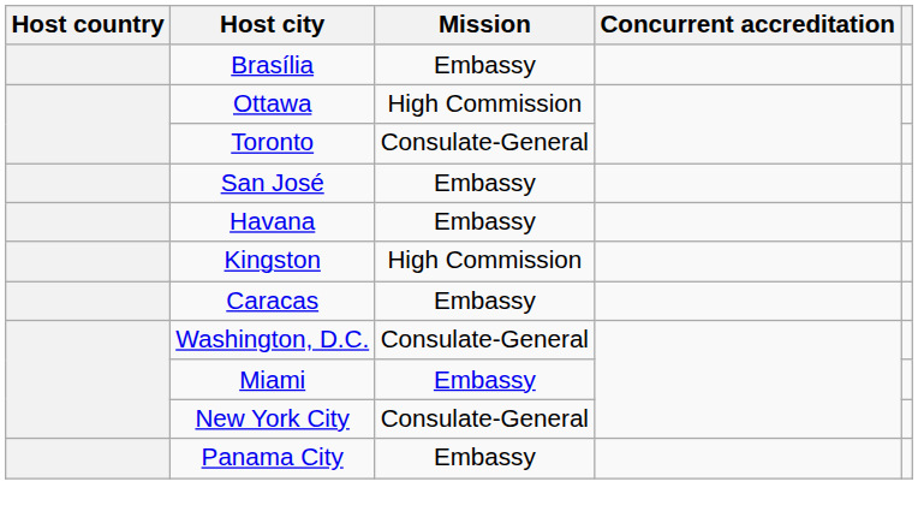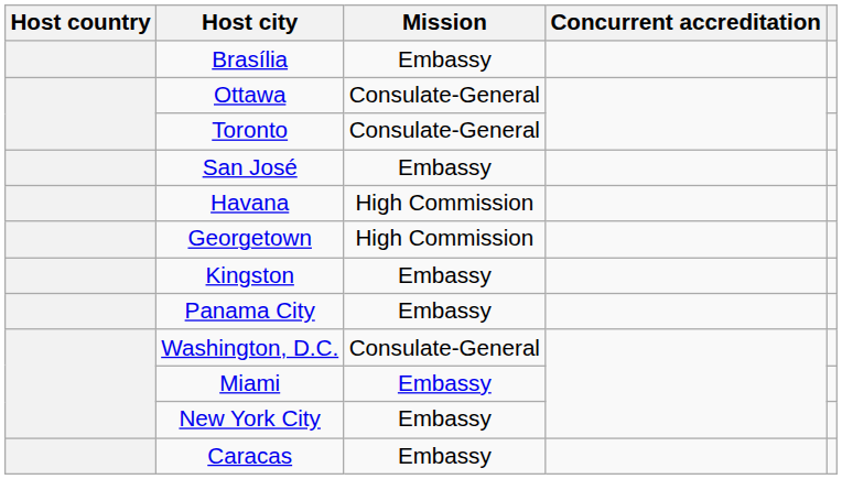 <table class="wikitable plainrowheaders" style="text-align:center;">
 <tr>
 <th scope="col">Host country</th>
 <th scope="col">Host city</th>
 <th scope="col">Mission</th>
 <th scope="col">Concurrent accreditation</th>
 <th scope="col"></th>
 </tr>
 <tr>
 <th scope="row"></th>
 <td><a href='#'>Brasília</a></td>
 <td>Embassy</td>
 <td></td>
 <td></td>
 </tr>
 <tr>
 <th scope="row" rowspan="2"></th>
 <td><a href='#'>Ottawa</a></td>
-<td>High Commission</td>
+<td>Consulate-General</td>
 <td rowspan="2"></td>
 <td></td>
 </tr>
 <tr>
 <td><a href='#'>Toronto</a></td>
 <td>Consulate-General</td>
 <td></td>
 </tr>
 <tr>
 <th scope="row"></th>
 <td><a href='#'>San José</a></td>
 <td>Embassy</td>
 <td></td>
 <td></td>
 </tr>
 <tr>
 <th scope="row"></th>
 <td><a href='#'>Havana</a></td>
+<td>High Commission</td>
+<td></td>
+<td></td>
+</tr>
+<tr>
+<th scope="row"></th>
+<td><a href='#'>Georgetown</a></td>
+<td>High Commission</td>
+<td></td>
+<td></td>
+</tr>
+<tr>
+<th scope="row"></th>
+<td><a href='#'>Kingston</a></td>
 <td>Embassy</td>
 <td></td>
 <td></td>
 </tr>
 <tr>
 <th scope="row"></th>
-<td><a href='#'>Kingston</a></td>
-<td>High Commission</td>
-<td></td>
-<td></td>
-</tr>
-<tr>
-<th scope="row"></th>
-<td><a href='#'>Caracas</a></td>
+<td><a href='#'>Panama City</a></td>
 <td>Embassy</td>
 <td></td>
 <td></td>
 </tr>
 <tr>
 <th scope="row" rowspan="3"></th>
 <td><a href='#'>Washington, D.C.</a></td>
 <td>Consulate-General</td>
 <td rowspan="3"></td>
 <td></td>
 </tr>
 <tr>
 <td><a href='#'>Miami</a></td>
 <td><a href='#'>Embassy</a></td>
 <td></td>
 </tr>
 <tr>
 <td><a href='#'>New York City</a></td>
-<td>Consulate-General</td>
+<td>Embassy</td>
 <td></td>
 </tr>
 <tr>
 <th scope="row"></th>
-<td><a href='#'>Panama City</a></td>
+<td><a href='#'>Caracas</a></td>
 <td>Embassy</td>
 <td></td>
 <td></td>
 </tr>
 </table>
